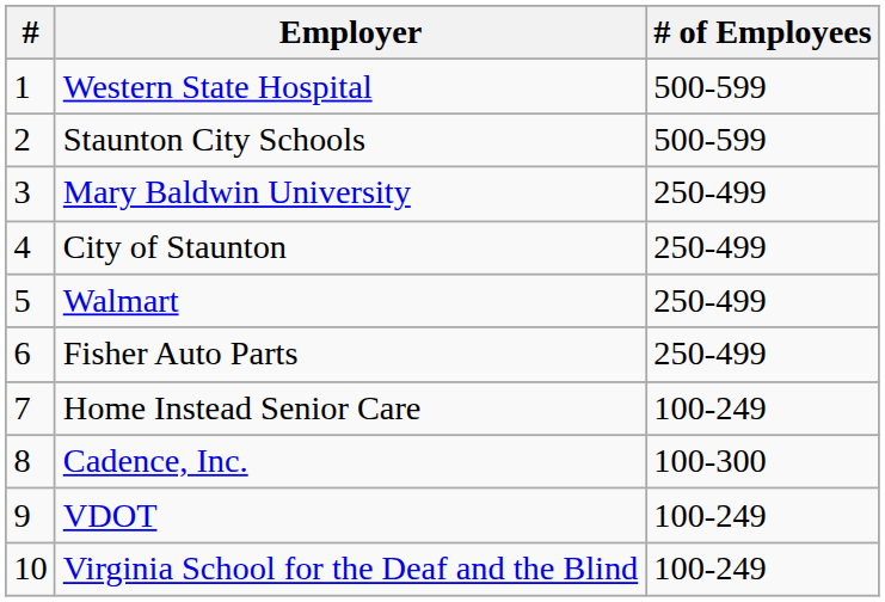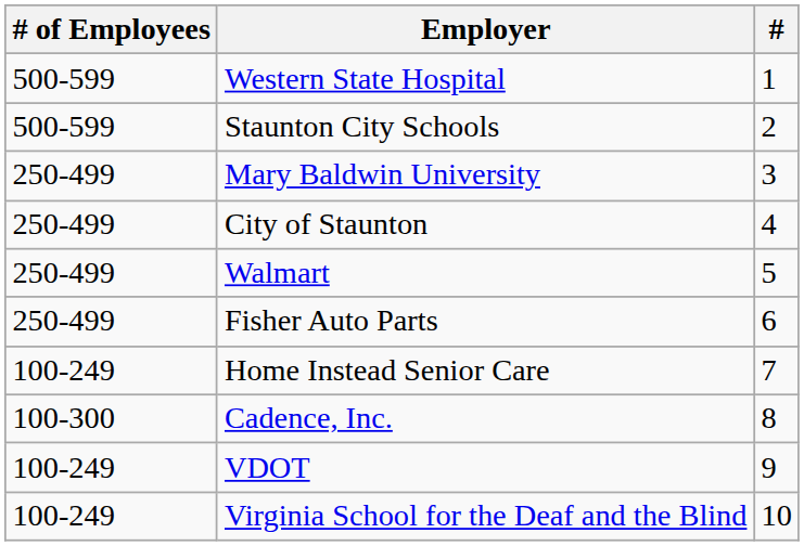 <table class="wikitable">
 <tr>
+<th># of Employees</th>
+<th>Employer</th>
 <th>#</th>
-<th>Employer</th>
-<th># of Employees</th>
 </tr>
 <tr>
+<td>500-599</td>
+<td><a href='#'>Western State Hospital</a></td>
 <td>1</td>
-<td><a href='#'>Western State Hospital</a></td>
-<td>500-599</td>
 </tr>
 <tr>
+<td>500-599</td>
+<td>Staunton City Schools</td>
 <td>2</td>
-<td>Staunton City Schools</td>
-<td>500-599</td>
 </tr>
 <tr>
+<td>250-499</td>
+<td><a href='#'>Mary Baldwin University</a></td>
 <td>3</td>
-<td><a href='#'>Mary Baldwin University</a></td>
-<td>250-499</td>
 </tr>
 <tr>
+<td>250-499</td>
+<td>City of Staunton</td>
 <td>4</td>
-<td>City of Staunton</td>
-<td>250-499</td>
 </tr>
 <tr>
+<td>250-499</td>
+<td><a href='#'>Walmart</a></td>
 <td>5</td>
-<td><a href='#'>Walmart</a></td>
-<td>250-499</td>
 </tr>
 <tr>
+<td>250-499</td>
+<td>Fisher Auto Parts</td>
 <td>6</td>
-<td>Fisher Auto Parts</td>
-<td>250-499</td>
 </tr>
 <tr>
+<td>100-249</td>
+<td>Home Instead Senior Care</td>
 <td>7</td>
-<td>Home Instead Senior Care</td>
-<td>100-249</td>
 </tr>
 <tr>
+<td>100-300</td>
+<td><a href='#'>Cadence, Inc.</a></td>
 <td>8</td>
-<td><a href='#'>Cadence, Inc.</a></td>
-<td>100-300</td>
 </tr>
 <tr>
+<td>100-249</td>
+<td><a href='#'>VDOT</a></td>
 <td>9</td>
-<td><a href='#'>VDOT</a></td>
-<td>100-249</td>
 </tr>
 <tr>
+<td>100-249</td>
+<td><a href='#'>Virginia School for the Deaf and the Blind</a></td>
 <td>10</td>
-<td><a href='#'>Virginia School for the Deaf and the Blind</a></td>
-<td>100-249</td>
 </tr>
 </table>
